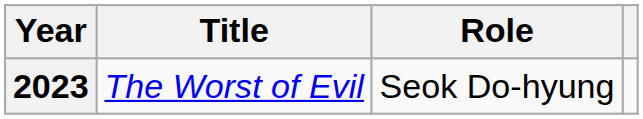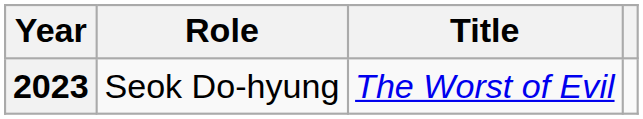 <table class="wikitable plainrowheaders">
 <tr>
 <th scope="col">Year</th>
+<th scope="col">Role</th>
 <th scope="col">Title</th>
-<th scope="col">Role</th>
 <th scope="col" class="unsortable"></th>
 </tr>
 <tr>
 <th scope="row">2023</th>
+<td>Seok Do-hyung</td>
 <td><em><a href='#'>The Worst of Evil</a></em></td>
-<td>Seok Do-hyung</td>
 <td></td>
 </tr>
 </table>
